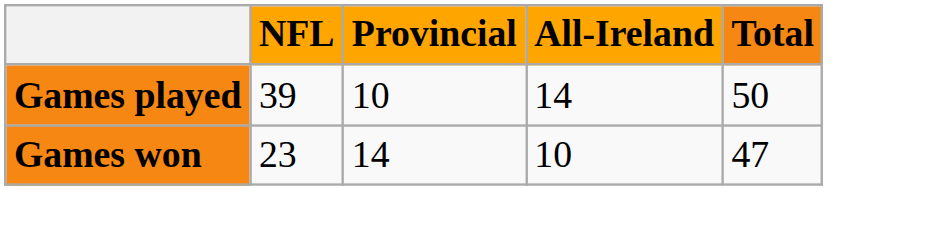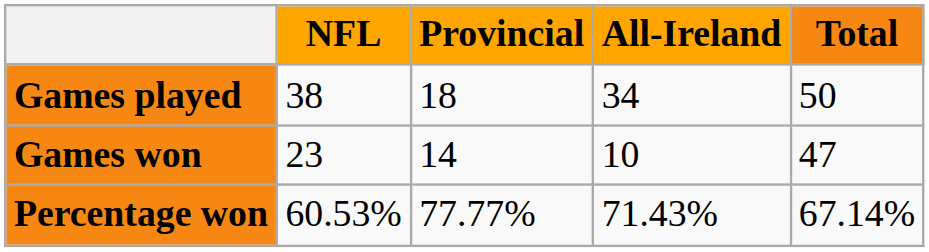 <table class="wikitable">
 <tr>
 <th></th>
 <th style="background:orange">NFL</th>
 <th style="background:orange">Provincial</th>
 <th style="background:orange">All-Ireland</th>
 <th style="background:#F68712">Total</th>
 </tr>
 <tr>
 <td style="background:#F68712"><strong>Games played</strong></td>
-<td>39</td>
-<td>10</td>
-<td>14</td>
+<td>38</td>
+<td>18</td>
+<td>34</td>
 <td>50</td>
 </tr>
 <tr>
 <td style="background:#F68712"><strong>Games won</strong></td>
 <td>23</td>
 <td>14</td>
 <td>10</td>
 <td>47</td>
 </tr>
+<tr>
+<td style="background:#F68712"><strong>Percentage won</strong></td>
+<td>60.53%</td>
+<td>77.77%</td>
+<td>71.43%</td>
+<td>67.14%</td>
+</tr>
 </table>
